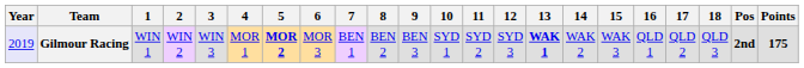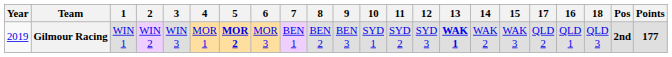 <table class="wikitable" style="text-align:center; font-size:85%">
 <tr>
 <th>Year</th>
 <th>Team</th>
 <th>1</th>
 <th>2</th>
 <th>3</th>
 <th>4</th>
 <th>5</th>
 <th>6</th>
 <th>7</th>
 <th>8</th>
 <th>9</th>
 <th>10</th>
 <th>11</th>
 <th>12</th>
 <th>13</th>
 <th>14</th>
 <th>15</th>
+<th>17</th>
 <th>16</th>
-<th>17</th>
 <th>18</th>
 <th>Pos</th>
 <th>Points</th>
 </tr>
 <tr>
-<td style="background: lavender;"><a href='#'>2019</a></td>
+<td><a href='#'>2019</a></td>
 <th nowrap>Gilmour Racing</th>
 <td style=background:#DFDFDF><a href='#'>WIN<br>1</a><br></td>
 <td style=background:#EFCFFF><a href='#'>WIN<br>2</a><br></td>
 <td style=background:#DFDFDF><a href='#'>WIN<br>3</a><br></td>
 <td style=background:#ffdf9f><a href='#'>MOR<br>1</a><br></td>
 <td style=background:#ffdf9f><strong><a href='#'>MOR<br>2</a><br></strong></td>
 <td style=background:#ffdf9f><a href='#'>MOR<br>3</a><br></td>
 <td style=background:#EFCFFF><a href='#'>BEN<br>1</a><br></td>
 <td style=background:#DFDFDF><a href='#'>BEN<br>2</a><br></td>
 <td style=background:#DFDFDF><a href='#'>BEN<br>3</a><br></td>
 <td style=background:#DFDFDF><a href='#'>SYD<br>1</a><br></td>
 <td style=background:#DFDFDF><a href='#'>SYD<br>2</a><em><br></td>
 <td style=background:#DFDFDF><a href='#'>SYD<br>3</a><br></td>
 <td style=background:#DFDFDF><strong><a href='#'>WAK<br>1</a><br></strong></td>
 <td style=background:#DFDFDF><a href='#'>WAK<br>2</a><br></td>
 <td style=background:#DFDFDF><a href='#'>WAK<br>3</a><br></td>
+<td style=background:#DFDFDF><a href='#'>QLD<br>2</a><br></td>
 <td style=background:#DFDFDF><a href='#'>QLD<br>1</a><br></td>
-<td style=background:#DFDFDF><a href='#'>QLD<br>2</a><br></td>
 <td style=background:#DFDFDF><a href='#'>QLD<br>3</a><br></td>
 <th style=background:#DFDFDF>2nd</th>
-<th style=background:#DFDFDF>175</th>
+<th style=background:#DFDFDF>177</th>
 </tr>
 </table>
